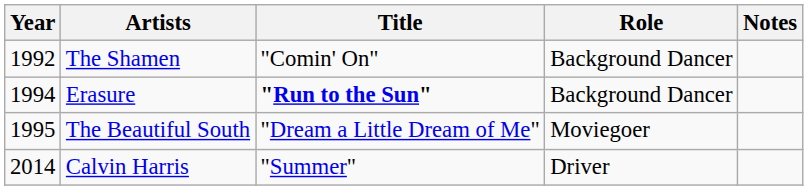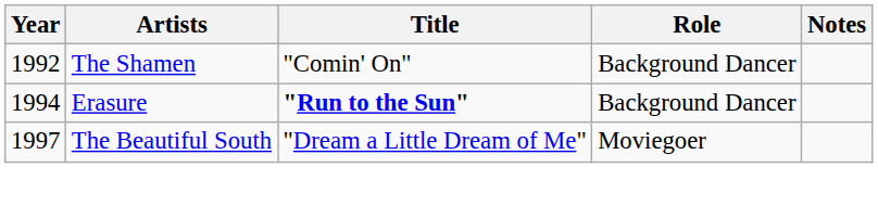 <table class="wikitable sortable">
 <tr>
 <th>Year</th>
 <th>Artists</th>
 <th>Title</th>
 <th>Role</th>
 <th class = "unsortable">Notes</th>
 </tr>
 <tr>
 <td>1992</td>
 <td><a href='#'>The Shamen</a></td>
 <td>"Comin' On"</td>
 <td>Background Dancer</td>
 <td></td>
 </tr>
 <tr>
 <td>1994</td>
 <td><a href='#'>Erasure</a></td>
 <td><strong>"<a href='#'>Run to the Sun</a>"</strong></td>
 <td>Background Dancer</td>
 <td></td>
 </tr>
 <tr>
-<td>1995</td>
+<td>1997</td>
 <td><a href='#'>The Beautiful South</a></td>
 <td>"<a href='#'>Dream a Little Dream of Me</a>"</td>
 <td>Moviegoer</td>
 <td></td>
 </tr>
-<tr>
-<td>2014</td>
-<td><a href='#'>Calvin Harris</a></td>
-<td>"<a href='#'>Summer</a>"</td>
-<td>Driver</td>
-<td></td>
-</tr>
 </table>
